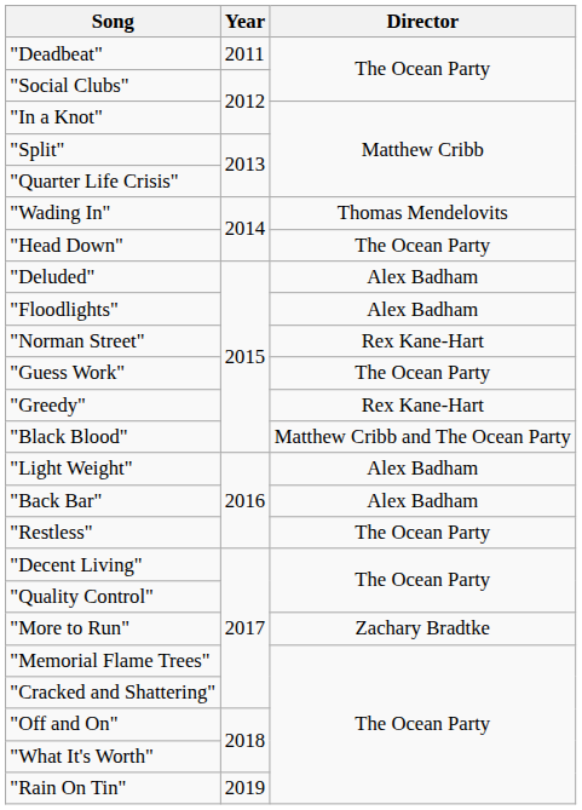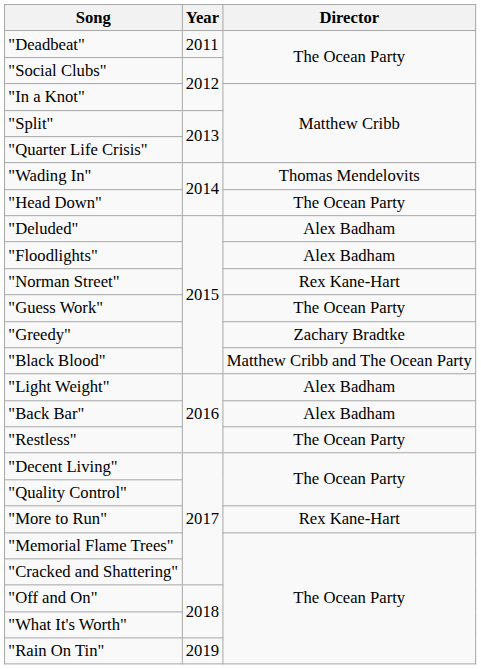 <table class="wikitable">
 <tr>
 <th align="center">Song</th>
 <th align="center">Year</th>
 <th align="center">Director</th>
 </tr>
 <tr>
 <td>"Deadbeat"</td>
 <td>2011</td>
 <td rowspan="2" style="text-align:center;">The Ocean Party</td>
 </tr>
 <tr>
 <td>"Social Clubs"</td>
 <td rowspan="2" style="text-align:center;">2012</td>
 </tr>
 <tr>
 <td>"In a Knot"</td>
 <td rowspan="3" style="text-align:center;">Matthew Cribb</td>
 </tr>
 <tr>
 <td>"Split"</td>
 <td rowspan="2" style="text-align:center;">2013</td>
 </tr>
 <tr>
 <td>"Quarter Life Crisis"</td>
 </tr>
 <tr>
 <td>"Wading In"</td>
 <td rowspan="2" style="text-align:center;">2014</td>
 <td style="text-align:center;">Thomas Mendelovits</td>
 </tr>
 <tr>
 <td>"Head Down"</td>
 <td style="text-align:center;">The Ocean Party</td>
 </tr>
 <tr>
 <td>"Deluded"</td>
 <td rowspan="6">2015</td>
 <td style="text-align:center;">Alex Badham</td>
 </tr>
 <tr>
 <td>"Floodlights"</td>
 <td style="text-align:center;">Alex Badham</td>
 </tr>
 <tr>
 <td>"Norman Street"</td>
 <td style="text-align:center;">Rex Kane-Hart</td>
 </tr>
 <tr>
 <td>"Guess Work"</td>
 <td style="text-align:center;">The Ocean Party</td>
 </tr>
 <tr>
 <td>"Greedy"</td>
-<td style="text-align:center;">Rex Kane-Hart</td>
+<td style="text-align:center;">Zachary Bradtke</td>
 </tr>
 <tr>
 <td>"Black Blood"</td>
 <td style="text-align:center;">Matthew Cribb and The Ocean Party</td>
 </tr>
 <tr>
 <td>"Light Weight"</td>
 <td rowspan="3">2016</td>
 <td style="text-align:center;">Alex Badham</td>
 </tr>
 <tr>
 <td>"Back Bar"</td>
 <td style="text-align:center;">Alex Badham</td>
 </tr>
 <tr>
 <td>"Restless"</td>
 <td style="text-align:center;">The Ocean Party</td>
 </tr>
 <tr>
 <td>"Decent Living"</td>
 <td rowspan="5" style="text-align:center;">2017</td>
 <td rowspan="2" style="text-align:center;">The Ocean Party</td>
 </tr>
 <tr>
 <td>"Quality Control"</td>
 </tr>
 <tr>
 <td>"More to Run"</td>
-<td style="text-align:center;">Zachary Bradtke</td>
+<td style="text-align:center;">Rex Kane-Hart</td>
 </tr>
 <tr>
 <td>"Memorial Flame Trees"</td>
 <td rowspan="5" style="text-align:center;">The Ocean Party</td>
 </tr>
 <tr>
 <td>"Cracked and Shattering"</td>
 </tr>
 <tr>
 <td>"Off and On"</td>
 <td rowspan="2">2018</td>
 </tr>
 <tr>
 <td>"What It's Worth"</td>
 </tr>
 <tr>
 <td>"Rain On Tin"</td>
 <td>2019</td>
 </tr>
 </table>
